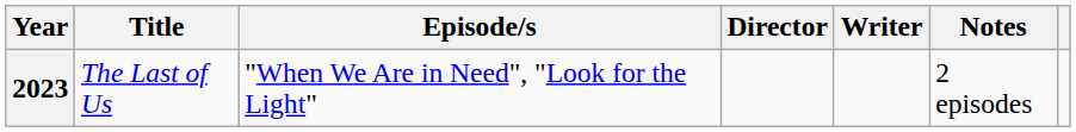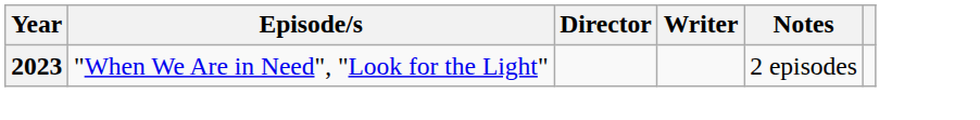 <table class="wikitable plainrowheaders sortable"  style=font-size:100%>
 <tr>
 <th scope="col">Year</th>
-<th scope="col">Title</th>
 <th scope="col">Episode/s</th>
 <th scope="col">Director</th>
 <th scope="col">Writer</th>
 <th scope="col" class="unsortable">Notes</th>
 <th scope="col" class="unsortable"></th>
 </tr>
 <tr>
 <th scope=row>2023</th>
-<td><em><a href='#'>The Last of Us</a></em></td>
 <td>"<a href='#'>When We Are in Need</a>", "<a href='#'>Look for the Light</a>"</td>
 <td></td>
 <td></td>
 <td>2 episodes</td>
 <td></td>
 </tr>
 </table>
